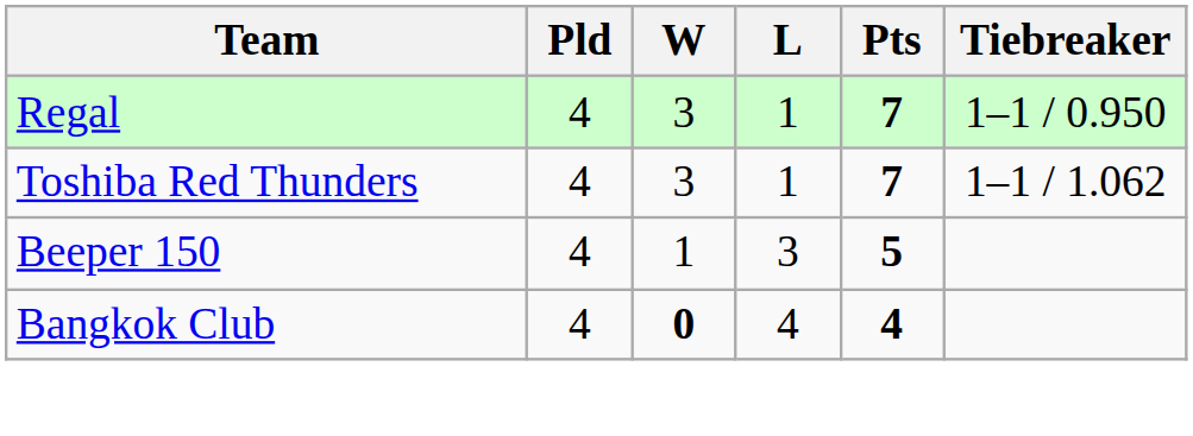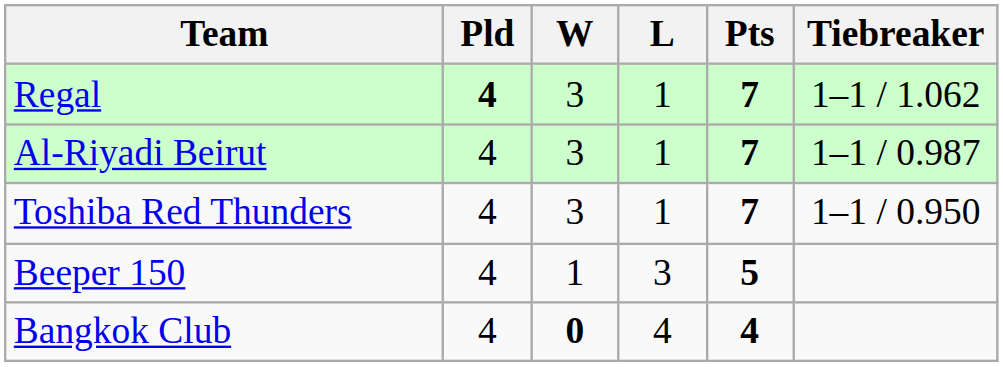 <table class="wikitable" style="text-align:center;">
 <tr>
 <th width=180>Team</th>
 <th width=30>Pld</th>
 <th width=30>W</th>
 <th width=30>L</th>
 <th width=30>Pts</th>
 <th width=80>Tiebreaker</th>
 </tr>
 <tr bgcolor="#ccffcc">
 <td align="left"> <a href='#'>Regal</a></td>
+<td><strong>4</strong></td>
+<td>3</td>
+<td>1</td>
+<td><strong>7</strong></td>
+<td>1–1 / 1.062</td>
+</tr>
+<tr bgcolor="#ccffcc">
+<td align="left"> <a href='#'>Al-Riyadi Beirut</a></td>
 <td>4</td>
 <td>3</td>
 <td>1</td>
 <td><strong>7</strong></td>
-<td>1–1 / 0.950</td>
+<td>1–1 / 0.987</td>
 </tr>
 <tr>
 <td align="left"> <a href='#'>Toshiba Red Thunders</a></td>
 <td>4</td>
 <td>3</td>
 <td>1</td>
 <td><strong>7</strong></td>
-<td>1–1 / 1.062</td>
+<td>1–1 / 0.950</td>
 </tr>
 <tr>
 <td align="left"> <a href='#'>Beeper 150</a></td>
 <td>4</td>
 <td>1</td>
 <td>3</td>
 <td><strong>5</strong></td>
 <td></td>
 </tr>
 <tr>
 <td align="left"> <a href='#'>Bangkok Club</a></td>
 <td>4</td>
 <td><strong>0</strong></td>
 <td>4</td>
 <td><strong>4</strong></td>
 <td></td>
 </tr>
 </table>
